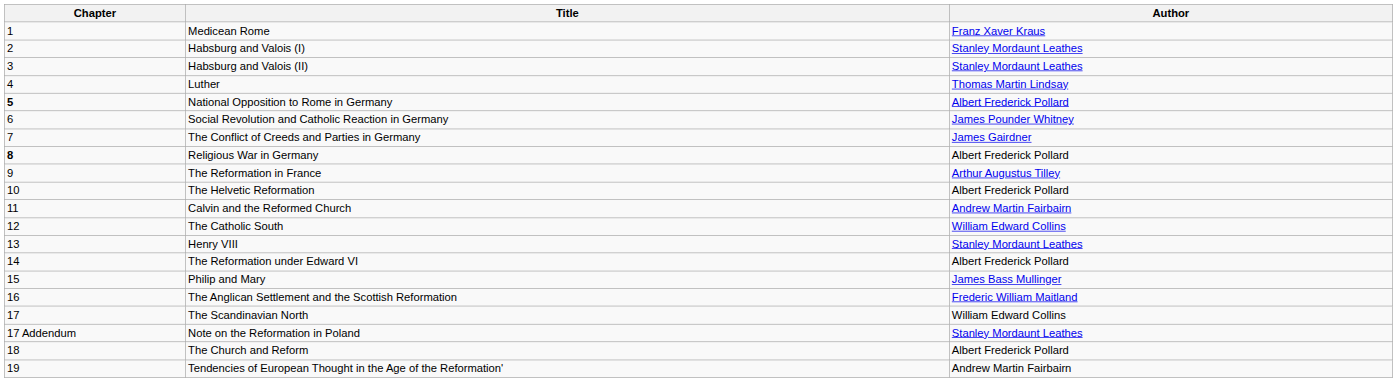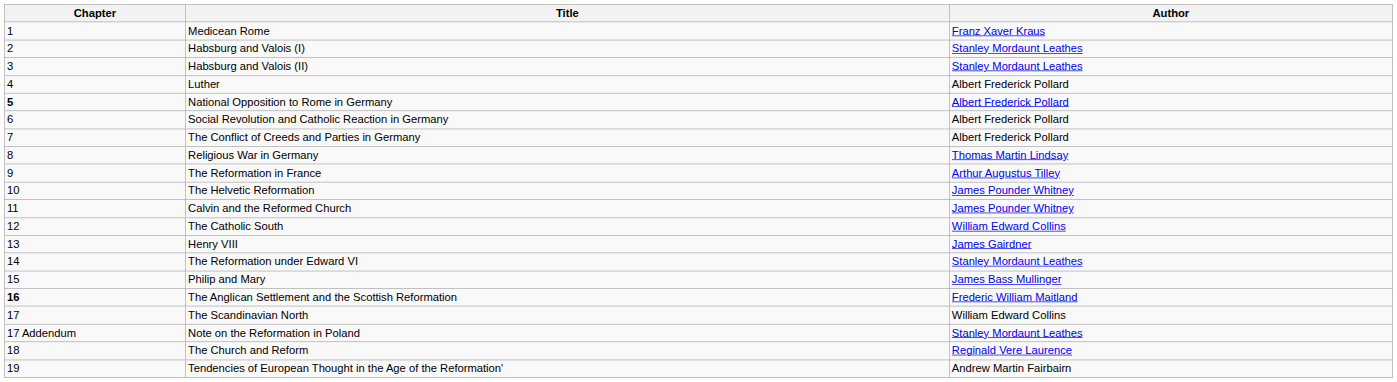 <table class=wikitable width=100%>
 <tr>
 <th width=10>Chapter</th>
 <th width=350>Title</th>
 <th width=200>Author</th>
 </tr>
 <tr>
 <td>1</td>
 <td>Medicean Rome</td>
 <td><a href='#'>Franz Xaver Kraus</a></td>
 </tr>
 <tr>
 <td>2</td>
 <td>Habsburg and Valois (I)</td>
 <td><a href='#'>Stanley Mordaunt Leathes</a></td>
 </tr>
 <tr>
 <td>3</td>
 <td>Habsburg and Valois (II)</td>
 <td><a href='#'>Stanley Mordaunt Leathes</a></td>
 </tr>
 <tr>
 <td>4</td>
 <td>Luther</td>
-<td><a href='#'>Thomas Martin Lindsay</a></td>
+<td>Albert Frederick Pollard</td>
 </tr>
 <tr>
 <td><strong>5</strong></td>
 <td>National Opposition to Rome in Germany</td>
 <td><a href='#'>Albert Frederick Pollard</a></td>
 </tr>
 <tr>
 <td>6</td>
 <td>Social Revolution and Catholic Reaction in Germany</td>
-<td><a href='#'>James Pounder Whitney</a></td>
+<td>Albert Frederick Pollard</td>
 </tr>
 <tr>
 <td>7</td>
 <td>The Conflict of Creeds and Parties in Germany</td>
-<td><a href='#'>James Gairdner</a></td>
+<td>Albert Frederick Pollard</td>
 </tr>
 <tr>
-<td><strong>8</strong></td>
+<td>8</td>
 <td>Religious War in Germany</td>
-<td>Albert Frederick Pollard</td>
+<td><a href='#'>Thomas Martin Lindsay</a></td>
 </tr>
 <tr>
 <td>9</td>
 <td>The Reformation in France</td>
 <td><a href='#'>Arthur Augustus Tilley</a></td>
 </tr>
 <tr>
 <td>10</td>
 <td>The Helvetic Reformation</td>
-<td>Albert Frederick Pollard</td>
+<td><a href='#'>James Pounder Whitney</a></td>
 </tr>
 <tr>
 <td>11</td>
 <td>Calvin and the Reformed Church</td>
-<td><a href='#'>Andrew Martin Fairbairn</a></td>
+<td><a href='#'>James Pounder Whitney</a></td>
 </tr>
 <tr>
 <td>12</td>
 <td>The Catholic South</td>
 <td><a href='#'>William Edward Collins</a></td>
 </tr>
 <tr>
 <td>13</td>
 <td>Henry VIII</td>
-<td><a href='#'>Stanley Mordaunt Leathes</a></td>
+<td><a href='#'>James Gairdner</a></td>
 </tr>
 <tr>
 <td>14</td>
 <td>The Reformation under Edward VI</td>
-<td>Albert Frederick Pollard</td>
+<td><a href='#'>Stanley Mordaunt Leathes</a></td>
 </tr>
 <tr>
 <td>15</td>
 <td>Philip and Mary</td>
 <td><a href='#'>James Bass Mullinger</a></td>
 </tr>
 <tr>
-<td>16</td>
+<td><strong>16</strong></td>
 <td>The Anglican Settlement and the Scottish Reformation</td>
 <td><a href='#'>Frederic William Maitland</a></td>
 </tr>
 <tr>
 <td>17</td>
 <td>The Scandinavian North</td>
 <td>William Edward Collins</td>
 </tr>
 <tr>
 <td>17 Addendum</td>
 <td>Note on the Reformation in Poland</td>
 <td><a href='#'>Stanley Mordaunt Leathes</a></td>
 </tr>
 <tr>
 <td>18</td>
 <td>The Church and Reform</td>
-<td>Albert Frederick Pollard</td>
+<td><a href='#'>Reginald Vere Laurence</a></td>
 </tr>
 <tr>
 <td>19</td>
 <td>Tendencies of European Thought in the Age of the Reformation'</td>
 <td>Andrew Martin Fairbairn</td>
 </tr>
 </table>
